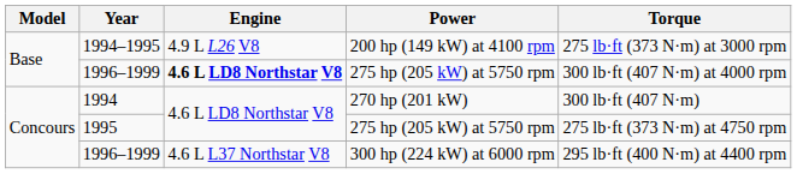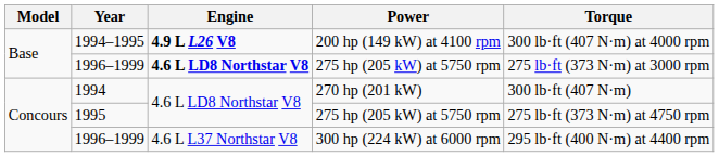 <table class="wikitable">
 <tr>
 <th>Model</th>
 <th>Year</th>
 <th>Engine</th>
 <th>Power</th>
 <th>Torque</th>
 </tr>
 <tr>
 <td rowspan=2>Base</td>
 <td>1994–1995</td>
-<td>4.9 L <em><a href='#'>L26</a></em> <a href='#'>V8</a></td>
+<td><strong>4.9 L <em><a href='#'>L26</a></em> <a href='#'>V8</a></strong></td>
 <td>200 hp (149 kW) at 4100 <a href='#'>rpm</a></td>
-<td>275 <a href='#'>lb·ft</a> (373 N·m) at 3000 rpm</td>
+<td>300 lb·ft (407 N·m) at 4000 rpm</td>
 </tr>
 <tr>
 <td>1996–1999</td>
 <td><strong>4.6 L <a href='#'>LD8 Northstar</a> <a href='#'>V8</a></strong></td>
 <td>275 hp (205 <a href='#'>kW</a>) at 5750 rpm</td>
-<td>300 lb·ft (407 N·m) at 4000 rpm</td>
+<td>275 <a href='#'>lb·ft</a> (373 N·m) at 3000 rpm</td>
 </tr>
 <tr>
 <td rowspan=3>Concours</td>
 <td>1994</td>
 <td rowspan=2>4.6 L <a href='#'>LD8 Northstar</a> <a href='#'>V8</a></td>
 <td>270 hp (201 kW)</td>
 <td>300 lb·ft (407 N·m)</td>
 </tr>
 <tr>
 <td>1995</td>
 <td>275 hp (205 kW) at 5750 rpm</td>
 <td>275 lb·ft (373 N·m) at 4750 rpm</td>
 </tr>
 <tr>
 <td>1996–1999</td>
 <td>4.6 L <a href='#'>L37 Northstar</a> <a href='#'>V8</a></td>
 <td>300 hp (224 kW) at 6000 rpm</td>
 <td>295 lb·ft (400 N·m) at 4400 rpm</td>
 </tr>
 </table>
